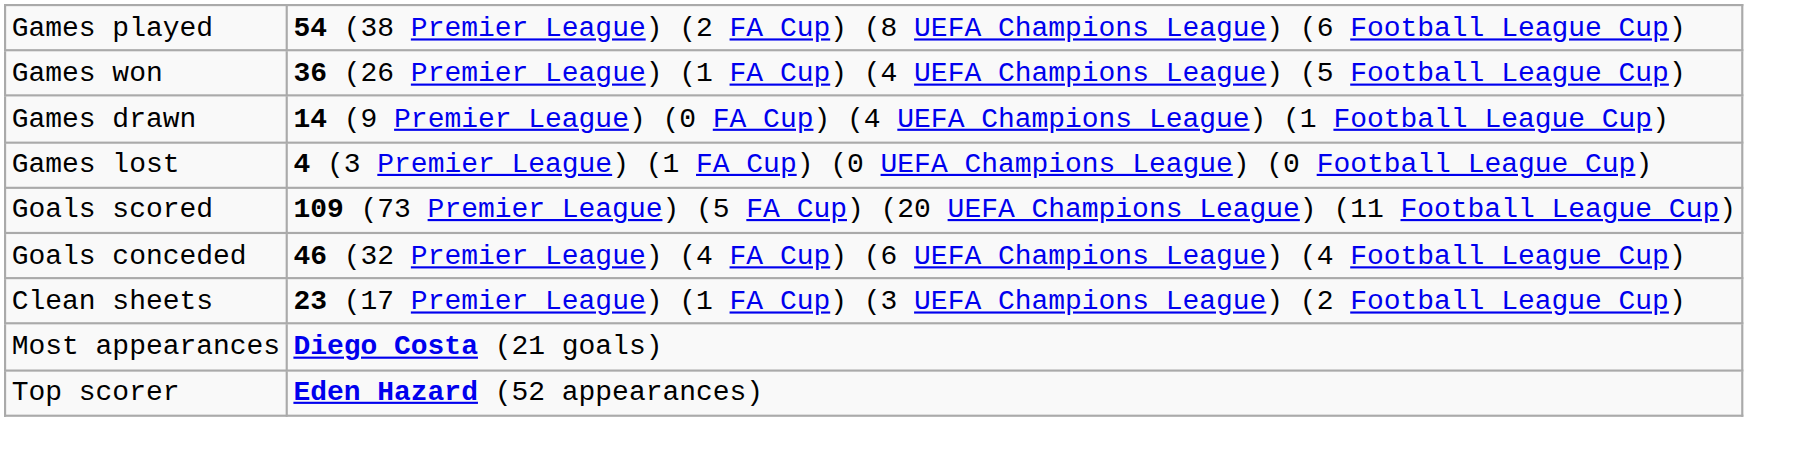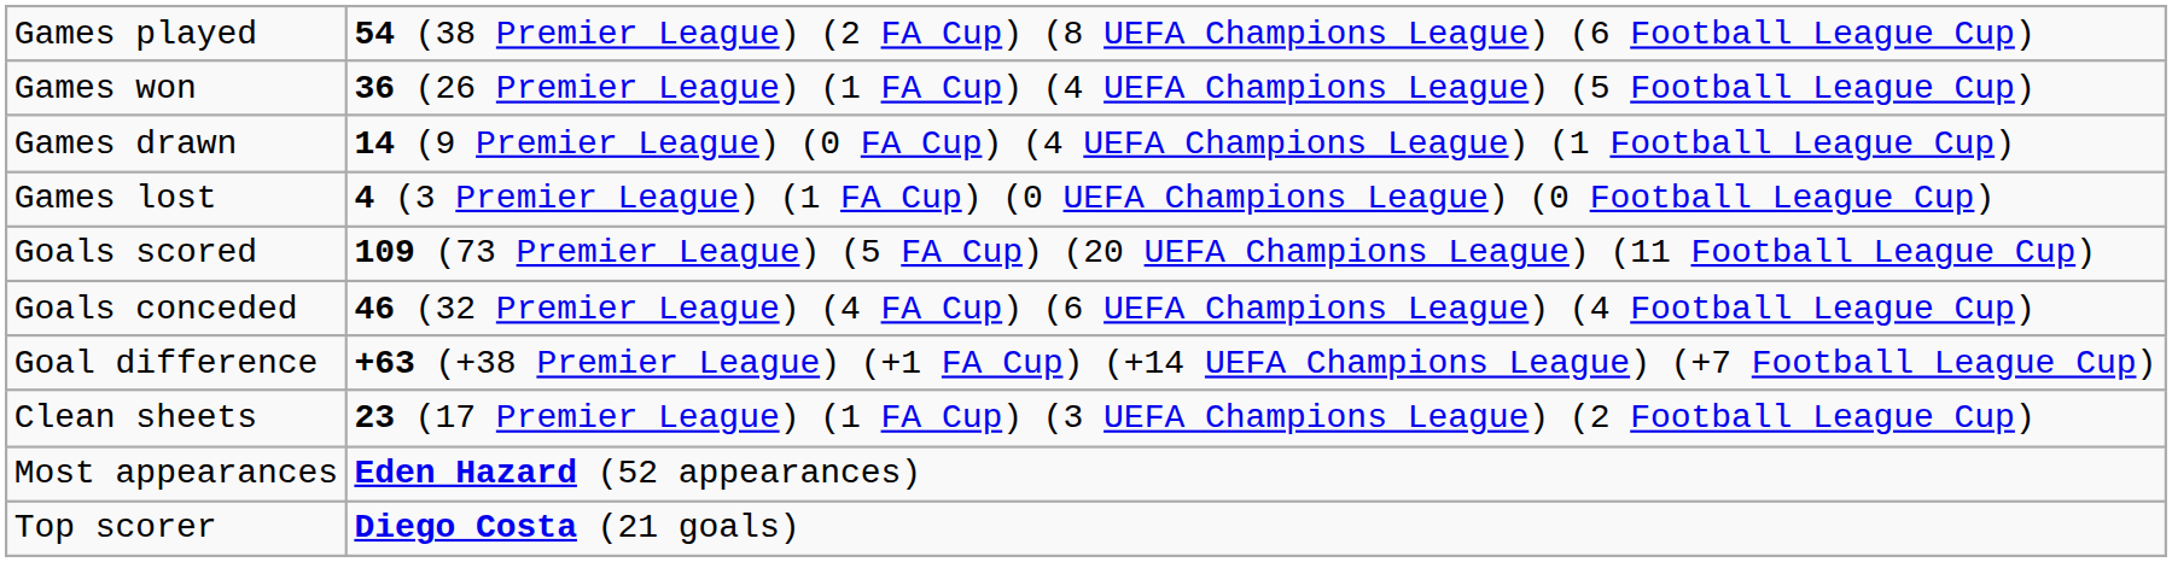 <table class="wikitable">
 <tr>
 <td>Games played</td>
 <td><strong>54</strong> (38 <a href='#'>Premier League</a>) (2 <a href='#'>FA Cup</a>) (8 <a href='#'>UEFA Champions League</a>) (6 <a href='#'>Football League Cup</a>)</td>
 </tr>
 <tr>
 <td>Games won</td>
 <td><strong>36</strong> (26 <a href='#'>Premier League</a>) (1 <a href='#'>FA Cup</a>) (4 <a href='#'>UEFA Champions League</a>) (5 <a href='#'>Football League Cup</a>)</td>
 </tr>
 <tr>
 <td>Games drawn</td>
 <td><strong>14</strong> (9 <a href='#'>Premier League</a>) (0 <a href='#'>FA Cup</a>) (4 <a href='#'>UEFA Champions League</a>) (1 <a href='#'>Football League Cup</a>)</td>
 </tr>
 <tr>
 <td>Games lost</td>
 <td><strong>4</strong> (3 <a href='#'>Premier League</a>) (1 <a href='#'>FA Cup</a>) (0 <a href='#'>UEFA Champions League</a>) (0 <a href='#'>Football League Cup</a>)</td>
 </tr>
 <tr>
 <td>Goals scored</td>
 <td><strong>109</strong> (73 <a href='#'>Premier League</a>) (5 <a href='#'>FA Cup</a>) (20 <a href='#'>UEFA Champions League</a>) (11 <a href='#'>Football League Cup</a>)</td>
 </tr>
 <tr>
 <td>Goals conceded</td>
 <td><strong>46</strong> (32 <a href='#'>Premier League</a>) (4 <a href='#'>FA Cup</a>) (6 <a href='#'>UEFA Champions League</a>) (4 <a href='#'>Football League Cup</a>)</td>
 </tr>
 <tr>
+<td>Goal difference</td>
+<td><strong>+63</strong> (+38 <a href='#'>Premier League</a>) (+1 <a href='#'>FA Cup</a>) (+14 <a href='#'>UEFA Champions League</a>) (+7 <a href='#'>Football League Cup</a>)</td>
+</tr>
+<tr>
 <td>Clean sheets</td>
 <td><strong>23</strong> (17 <a href='#'>Premier League</a>) (1 <a href='#'>FA Cup</a>) (3 <a href='#'>UEFA Champions League</a>) (2 <a href='#'>Football League Cup</a>)</td>
 </tr>
 <tr>
 <td>Most appearances</td>
-<td> <strong><a href='#'>Diego Costa</a></strong> (21 goals)</td>
+<td> <strong><a href='#'>Eden Hazard</a></strong> (52 appearances)</td>
 </tr>
 <tr>
 <td>Top scorer</td>
-<td> <strong><a href='#'>Eden Hazard</a></strong> (52 appearances)</td>
+<td> <strong><a href='#'>Diego Costa</a></strong> (21 goals)</td>
 </tr>
 </table>
